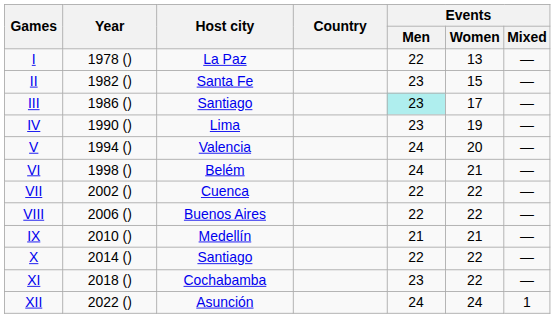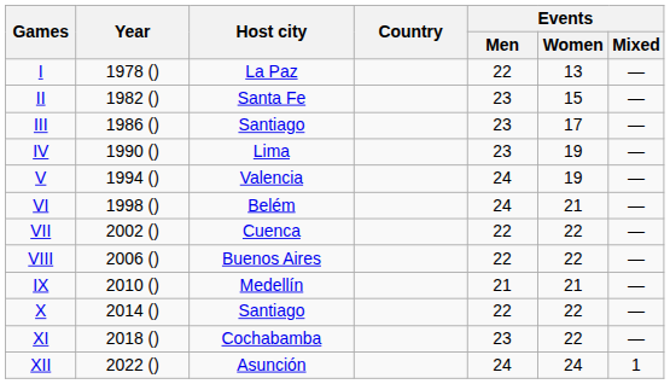 <table class=wikitable style="text-align:center">
 <tr>
 <th rowspan="2" width=60>Games</th>
 <th rowspan="2" width=100>Year</th>
 <th rowspan="2" width=150>Host city</th>
 <th rowspan="2" width=100>Country</th>
 <th colspan="3">Events</th>
 </tr>
 <tr>
 <th width=60>Men</th>
 <th width=60>Women</th>
 <th>Mixed</th>
 </tr>
 <tr>
 <td><a href='#'>I</a></td>
 <td>1978 ()</td>
 <td><a href='#'>La Paz</a></td>
 <td align=left></td>
 <td>22</td>
 <td>13</td>
 <td>—</td>
 </tr>
 <tr>
 <td><a href='#'>II</a></td>
 <td>1982 ()</td>
 <td><a href='#'>Santa Fe</a></td>
 <td align=left></td>
 <td>23</td>
 <td>15</td>
 <td>—</td>
 </tr>
 <tr>
 <td><a href='#'>III</a></td>
 <td>1986 ()</td>
 <td><a href='#'>Santiago</a></td>
 <td align=left></td>
-<td style="background: paleturquoise;">23</td>
+<td>23</td>
 <td>17</td>
 <td>—</td>
 </tr>
 <tr>
 <td><a href='#'>IV</a></td>
 <td>1990 ()</td>
 <td><a href='#'>Lima</a></td>
 <td align=left></td>
 <td>23</td>
 <td>19</td>
 <td>—</td>
 </tr>
 <tr>
 <td><a href='#'>V</a></td>
 <td>1994 ()</td>
 <td><a href='#'>Valencia</a></td>
 <td align=left></td>
 <td>24</td>
-<td>20</td>
+<td>19</td>
 <td>—</td>
 </tr>
 <tr>
 <td><a href='#'>VI</a></td>
 <td>1998 ()</td>
 <td><a href='#'>Belém</a></td>
 <td align=left></td>
 <td>24</td>
 <td>21</td>
 <td>—</td>
 </tr>
 <tr>
 <td><a href='#'>VII</a></td>
 <td>2002 ()</td>
 <td><a href='#'>Cuenca</a></td>
 <td align=left></td>
 <td>22</td>
 <td>22</td>
 <td>—</td>
 </tr>
 <tr>
 <td><a href='#'>VIII</a></td>
 <td>2006 ()</td>
 <td><a href='#'>Buenos Aires</a></td>
 <td align=left></td>
 <td>22</td>
 <td>22</td>
 <td>—</td>
 </tr>
 <tr>
 <td><a href='#'>IX</a></td>
 <td>2010 ()</td>
 <td><a href='#'>Medellín</a></td>
 <td align=left></td>
 <td>21</td>
 <td>21</td>
 <td>—</td>
 </tr>
 <tr>
 <td><a href='#'>X</a></td>
 <td>2014 ()</td>
 <td><a href='#'>Santiago</a></td>
 <td align=left></td>
 <td>22</td>
 <td>22</td>
 <td>—</td>
 </tr>
 <tr>
 <td><a href='#'>XI</a></td>
 <td>2018 ()</td>
 <td><a href='#'>Cochabamba</a></td>
 <td align=left></td>
 <td>23</td>
 <td>22</td>
 <td>—</td>
 </tr>
 <tr>
 <td><a href='#'>XII</a></td>
 <td>2022 ()</td>
 <td><a href='#'>Asunción</a></td>
 <td></td>
 <td>24</td>
 <td>24</td>
 <td>1</td>
 </tr>
 </table>
